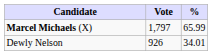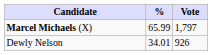 <table class="wikitable">
 <tr>
 <th style="background:#ddf; width:225px;">Candidate</th>
+<th style="background:#ddf; width:30px;">%</th>
 <th style="background:#ddf; width:50px;">Vote</th>
-<th style="background:#ddf; width:30px;">%</th>
 </tr>
 <tr>
 <td><strong>Marcel Michaels</strong> (X)</td>
+<td>65.99</td>
 <td>1,797</td>
-<td>65.99</td>
 </tr>
 <tr>
 <td>Dewly Nelson</td>
+<td>34.01</td>
 <td>926</td>
-<td>34.01</td>
 </tr>
 </table>
